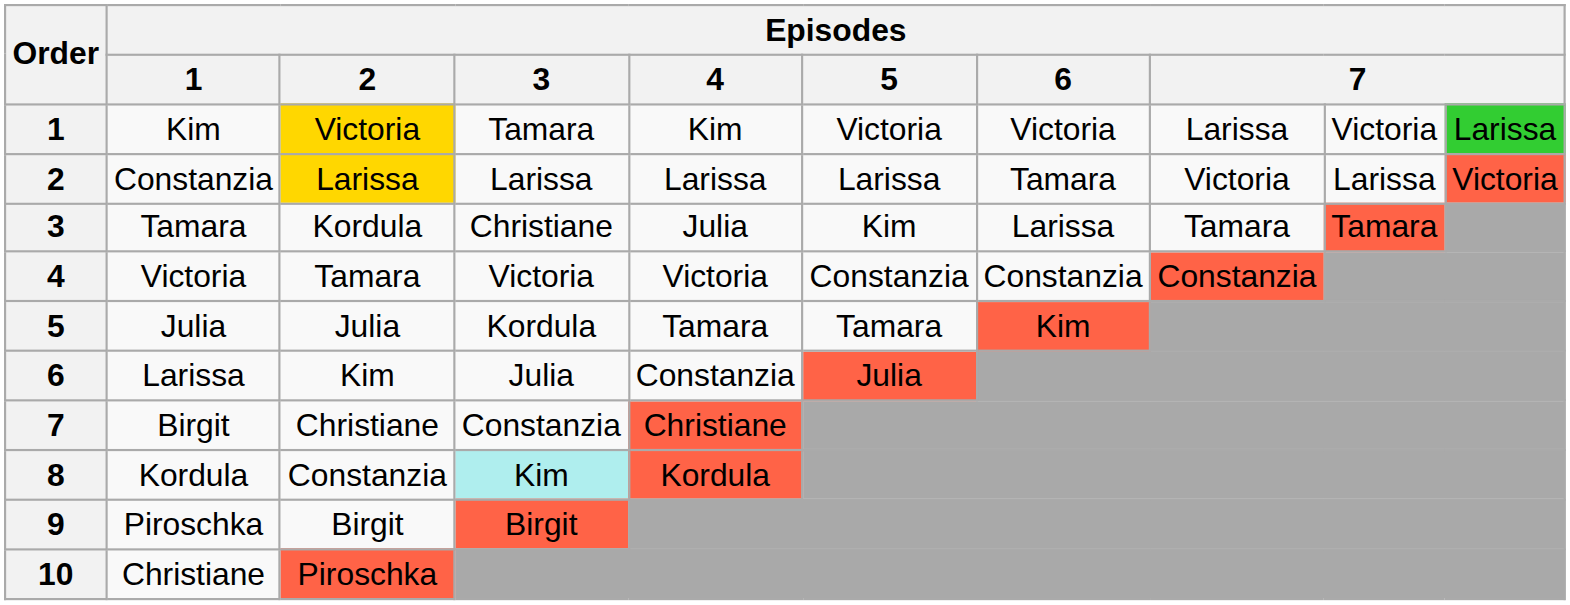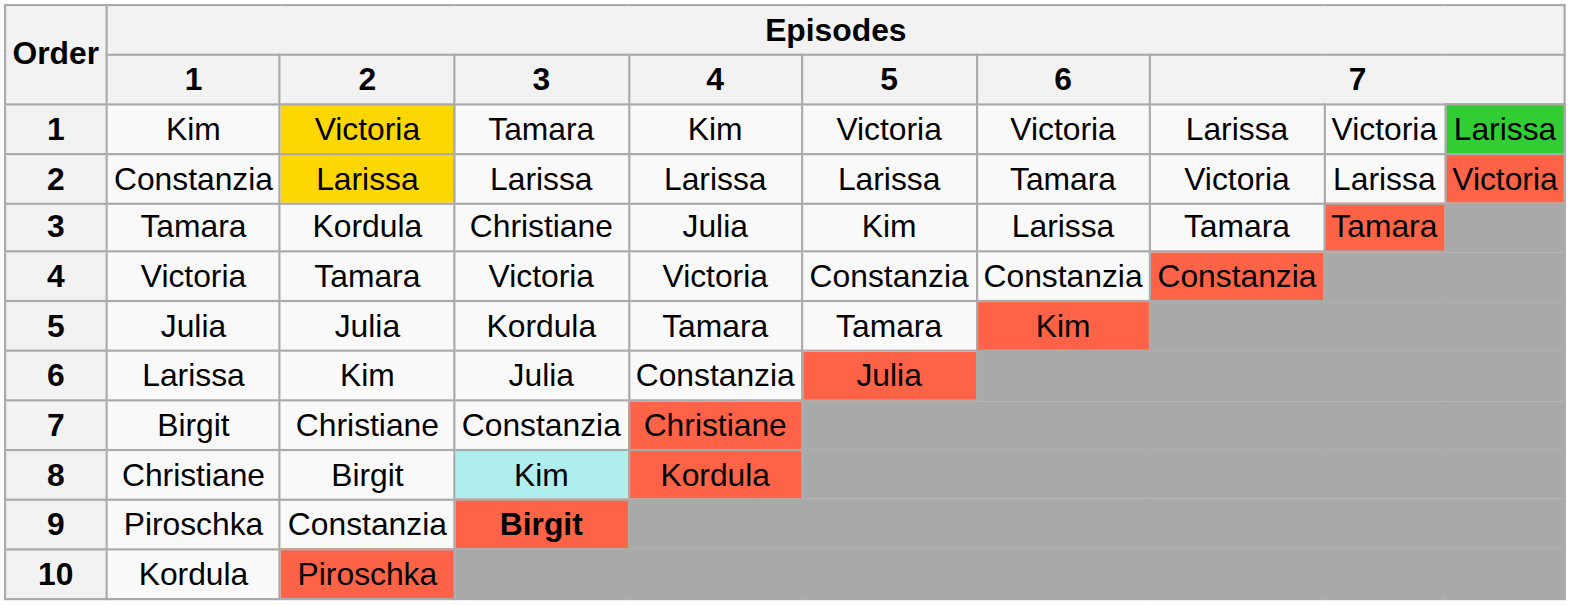 <table class="wikitable" style="text-align:center; font-size:92%">
 <tr>
 <th rowspan=2>Order</th>
 <th colspan=9>Episodes</th>
 </tr>
 <tr>
 <th>1</th>
 <th>2</th>
 <th>3</th>
 <th>4</th>
 <th>5</th>
 <th>6</th>
 <th colspan=3>7</th>
 </tr>
 <tr>
 <th>1</th>
 <td>Kim</td>
 <td bgcolor="gold">Victoria</td>
 <td>Tamara</td>
 <td>Kim</td>
 <td>Victoria</td>
 <td>Victoria</td>
 <td>Larissa</td>
 <td>Victoria</td>
 <td bgcolor="limegreen">Larissa</td>
 </tr>
 <tr>
 <th>2</th>
 <td>Constanzia</td>
 <td bgcolor="gold">Larissa</td>
 <td>Larissa</td>
 <td>Larissa</td>
 <td>Larissa</td>
 <td>Tamara</td>
 <td>Victoria</td>
 <td>Larissa</td>
 <td bgcolor="tomato">Victoria</td>
 </tr>
 <tr>
 <th>3</th>
 <td>Tamara</td>
 <td>Kordula</td>
 <td>Christiane</td>
 <td>Julia</td>
 <td>Kim</td>
 <td>Larissa</td>
 <td>Tamara</td>
 <td bgcolor="tomato">Tamara</td>
 <td bgcolor="darkgray"></td>
 </tr>
 <tr>
 <th>4</th>
 <td>Victoria</td>
 <td>Tamara</td>
 <td>Victoria</td>
 <td>Victoria</td>
 <td>Constanzia</td>
 <td>Constanzia</td>
 <td bgcolor="tomato">Constanzia</td>
 <td bgcolor="darkgray" colspan=2></td>
 </tr>
 <tr>
 <th>5</th>
 <td>Julia</td>
 <td>Julia</td>
 <td>Kordula</td>
 <td>Tamara</td>
 <td>Tamara</td>
 <td bgcolor="tomato">Kim</td>
 <td bgcolor="darkgray" colspan=3></td>
 </tr>
 <tr>
 <th>6</th>
 <td>Larissa</td>
 <td>Kim</td>
 <td>Julia</td>
 <td>Constanzia</td>
 <td bgcolor="tomato">Julia</td>
 <td bgcolor="darkgray" colspan=4></td>
 </tr>
 <tr>
 <th>7</th>
 <td>Birgit</td>
 <td>Christiane</td>
 <td>Constanzia</td>
 <td bgcolor="tomato">Christiane</td>
 <td bgcolor="darkgray" colspan=5></td>
 </tr>
 <tr>
 <th>8</th>
-<td>Kordula</td>
-<td>Constanzia</td>
+<td>Christiane</td>
+<td>Birgit</td>
 <td style="background: paleturquoise;">Kim</td>
 <td bgcolor="tomato">Kordula</td>
 <td bgcolor="darkgray" colspan=5></td>
 </tr>
 <tr>
 <th>9</th>
 <td>Piroschka</td>
-<td>Birgit</td>
-<td bgcolor="tomato">Birgit</td>
+<td>Constanzia</td>
+<td bgcolor="tomato"><strong>Birgit</strong></td>
 <td bgcolor="darkgray" colspan=6></td>
 </tr>
 <tr>
 <th>10</th>
-<td>Christiane</td>
+<td>Kordula</td>
 <td bgcolor="tomato">Piroschka</td>
 <td bgcolor="darkgray" colspan=7></td>
 </tr>
 </table>
